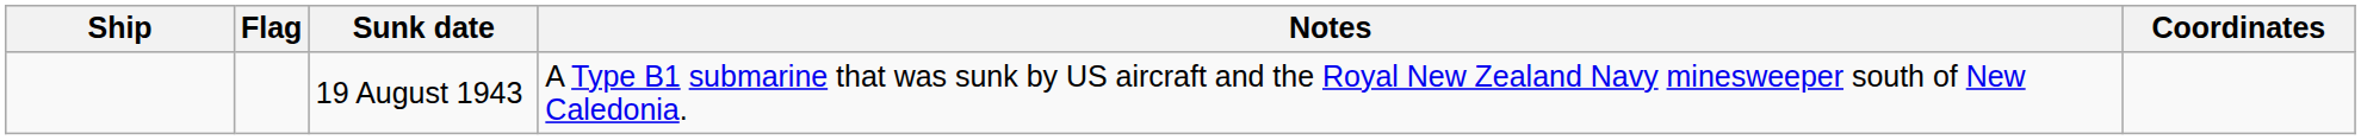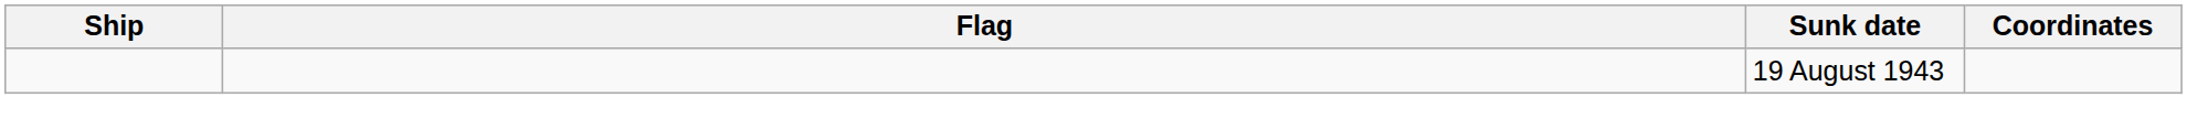 <table class="wikitable" style="width:100%">
 <tr>
 <th style="width:10%">Ship</th>
 <th>Flag</th>
 <th style="width:10%">Sunk date</th>
-<th style="width:70%">Notes</th>
 <th style="width:10%">Coordinates</th>
 </tr>
 <tr>
 <td></td>
 <td></td>
 <td>19 August 1943</td>
-<td>A <a href='#'>Type B1</a> <a href='#'>submarine</a> that was sunk by US aircraft and the <a href='#'>Royal New Zealand Navy</a> <a href='#'>minesweeper</a>  south of <a href='#'>New Caledonia</a>.</td>
 <td></td>
 </tr>
 </table>
